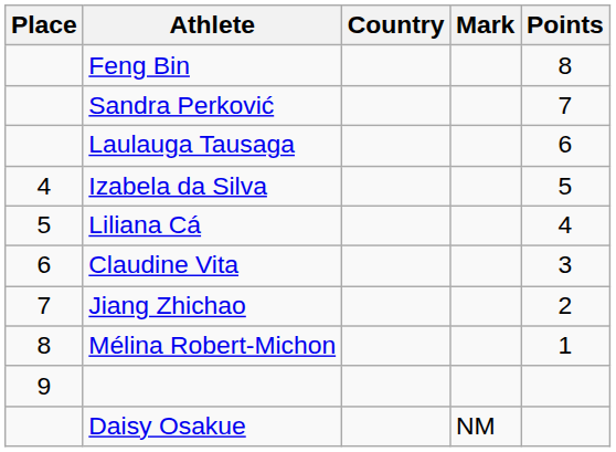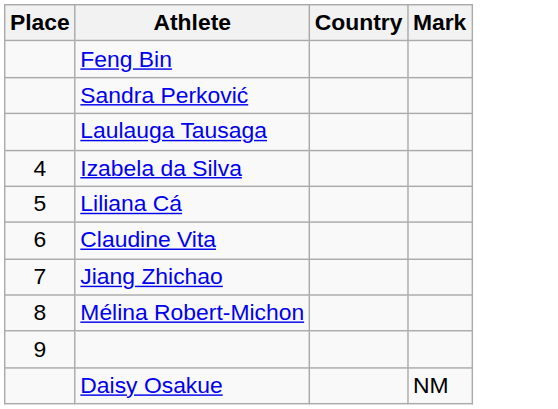 <table class="wikitable">
 <tr>
 <th>Place</th>
 <th>Athlete</th>
 <th>Country</th>
 <th>Mark</th>
-<th>Points</th>
 </tr>
 <tr>
 <td align=center></td>
 <td><a href='#'>Feng Bin</a></td>
 <td></td>
 <td></td>
-<td align=center>8</td>
 </tr>
 <tr>
 <td align=center></td>
 <td><a href='#'>Sandra Perković</a></td>
 <td></td>
 <td></td>
-<td align=center>7</td>
 </tr>
 <tr>
 <td align=center></td>
 <td><a href='#'>Laulauga Tausaga</a></td>
 <td></td>
 <td></td>
-<td align=center>6</td>
 </tr>
 <tr>
 <td align=center>4</td>
 <td><a href='#'>Izabela da Silva</a></td>
 <td></td>
 <td></td>
-<td align=center>5</td>
 </tr>
 <tr>
 <td align=center>5</td>
 <td><a href='#'>Liliana Cá</a></td>
 <td></td>
 <td></td>
-<td align=center>4</td>
 </tr>
 <tr>
 <td align=center>6</td>
 <td><a href='#'>Claudine Vita</a></td>
 <td></td>
 <td></td>
-<td align=center>3</td>
 </tr>
 <tr>
 <td align=center>7</td>
 <td><a href='#'>Jiang Zhichao</a></td>
 <td></td>
 <td></td>
-<td align=center>2</td>
 </tr>
 <tr>
 <td align=center>8</td>
 <td><a href='#'>Mélina Robert-Michon</a></td>
 <td></td>
 <td></td>
-<td align=center>1</td>
 </tr>
 <tr>
 <td align=center>9</td>
 <td></td>
 <td></td>
 <td></td>
-<td align=center></td>
 </tr>
 <tr>
 <td align=center></td>
 <td><a href='#'>Daisy Osakue</a></td>
 <td></td>
 <td>NM</td>
-<td align=center></td>
 </tr>
 </table>
